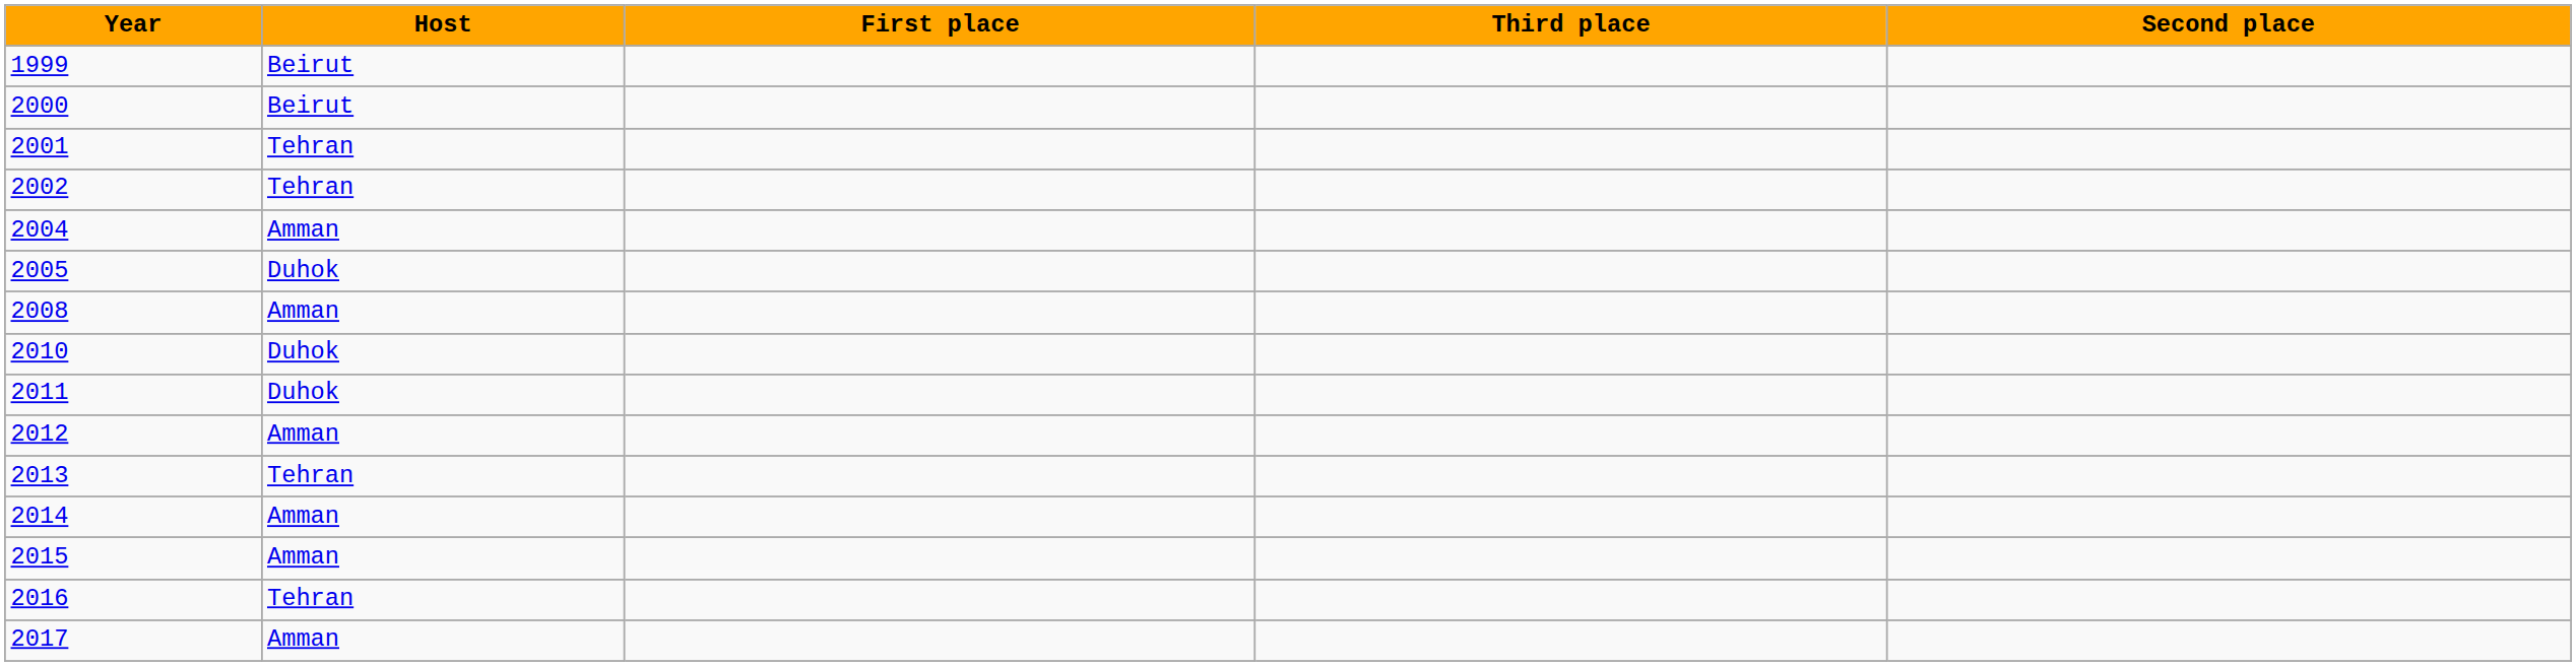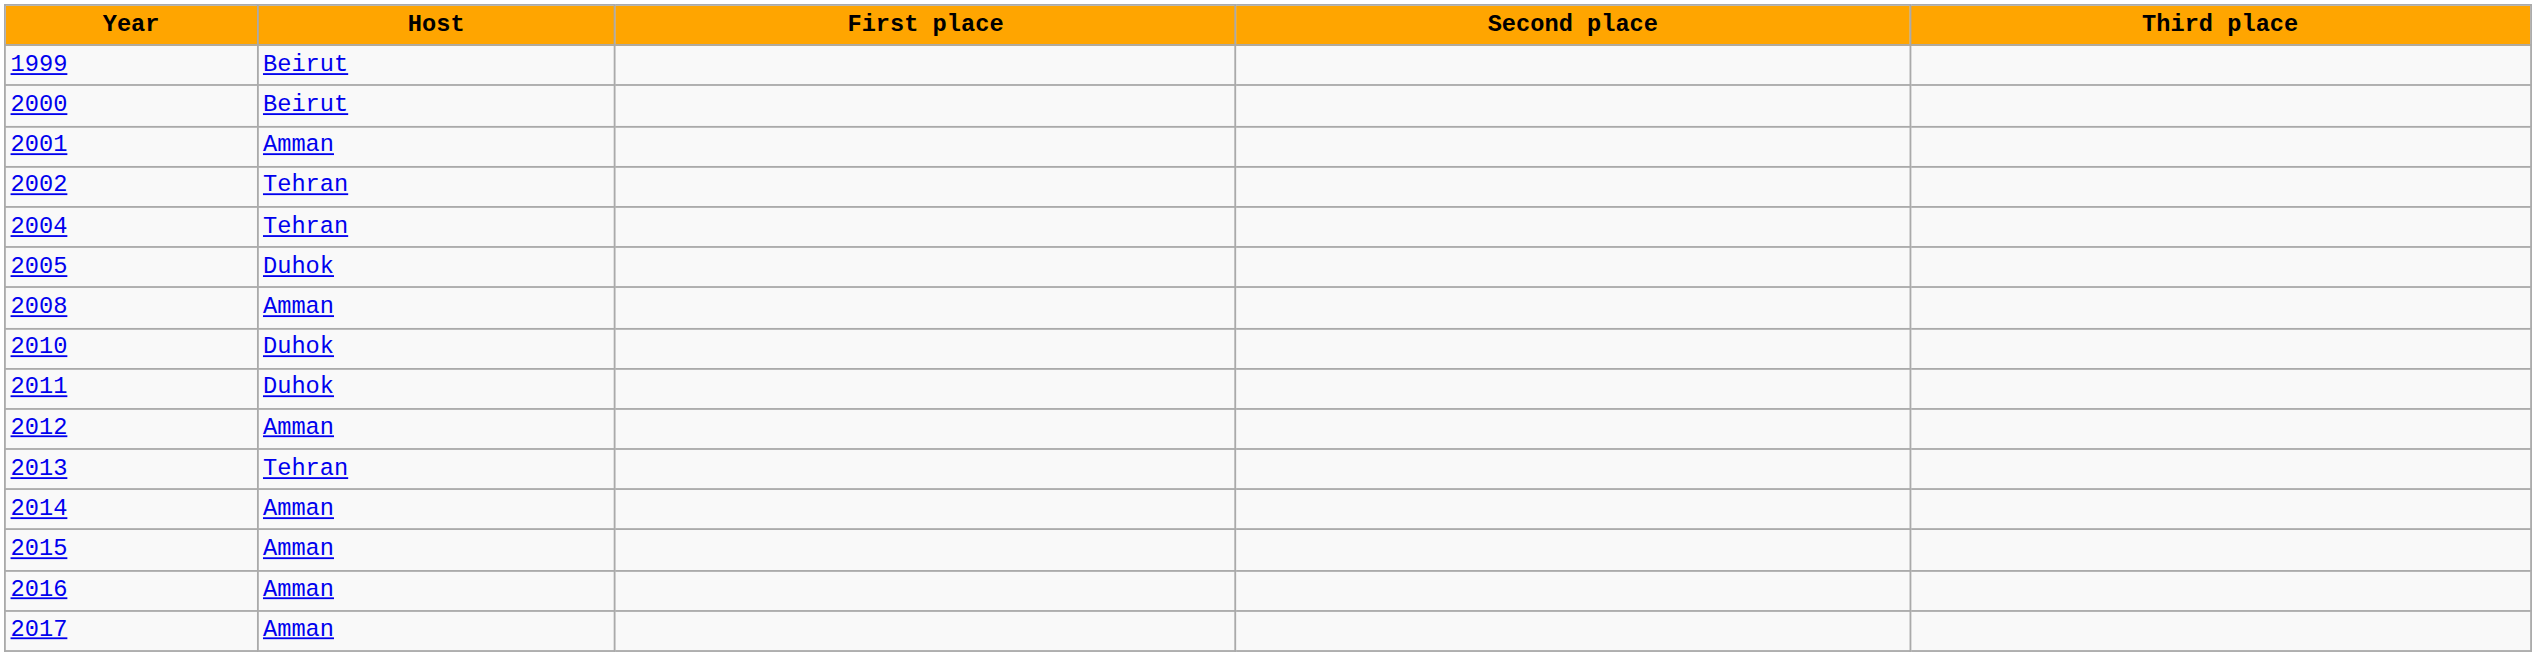 <table class="wikitable" style="text-align:left; line-height:16px; width:70%;">
 <tr>
 <th style="background:#ffa500;">Year</th>
 <th style="background:#ffa500;">Host</th>
 <th style="background:#ffa500;">First place</th>
+<th style="background:#ffa500;">Second place</th>
 <th style="background:#ffa500;">Third place</th>
-<th style="background:#ffa500;">Second place</th>
 </tr>
 <tr>
 <td><a href='#'>1999</a></td>
 <td> <a href='#'>Beirut</a></td>
 <td></td>
 <td></td>
 <td></td>
 </tr>
 <tr>
 <td><a href='#'>2000</a></td>
 <td> <a href='#'>Beirut</a></td>
 <td></td>
 <td></td>
 <td></td>
 </tr>
 <tr>
 <td><a href='#'>2001</a></td>
-<td> <a href='#'>Tehran</a></td>
+<td> <a href='#'>Amman</a></td>
 <td></td>
 <td></td>
 <td></td>
 </tr>
 <tr>
 <td><a href='#'>2002</a></td>
 <td> <a href='#'>Tehran</a></td>
 <td></td>
 <td></td>
 <td></td>
 </tr>
 <tr>
 <td><a href='#'>2004</a></td>
-<td> <a href='#'>Amman</a></td>
+<td> <a href='#'>Tehran</a></td>
 <td></td>
 <td></td>
 <td></td>
 </tr>
 <tr>
 <td><a href='#'>2005</a></td>
 <td> <a href='#'>Duhok</a></td>
 <td></td>
 <td></td>
 <td></td>
 </tr>
 <tr>
 <td><a href='#'>2008</a></td>
 <td> <a href='#'>Amman</a></td>
 <td></td>
 <td></td>
 <td></td>
 </tr>
 <tr>
 <td><a href='#'>2010</a></td>
 <td> <a href='#'>Duhok</a></td>
 <td></td>
 <td></td>
 <td></td>
 </tr>
 <tr>
 <td><a href='#'>2011</a></td>
 <td> <a href='#'>Duhok</a></td>
 <td></td>
 <td></td>
 <td></td>
 </tr>
 <tr>
 <td><a href='#'>2012</a></td>
 <td> <a href='#'>Amman</a></td>
 <td></td>
 <td></td>
 <td></td>
 </tr>
 <tr>
 <td><a href='#'>2013</a></td>
 <td> <a href='#'>Tehran</a></td>
 <td></td>
 <td></td>
 <td></td>
 </tr>
 <tr>
 <td><a href='#'>2014</a></td>
 <td> <a href='#'>Amman</a></td>
 <td></td>
 <td></td>
 <td></td>
 </tr>
 <tr>
 <td><a href='#'>2015</a></td>
 <td> <a href='#'>Amman</a></td>
 <td></td>
 <td></td>
 <td></td>
 </tr>
 <tr>
 <td><a href='#'>2016</a></td>
-<td> <a href='#'>Tehran</a></td>
+<td> <a href='#'>Amman</a></td>
 <td></td>
 <td></td>
 <td></td>
 </tr>
 <tr>
 <td><a href='#'>2017</a></td>
 <td> <a href='#'>Amman</a></td>
 <td></td>
 <td></td>
 <td></td>
 </tr>
 </table>
